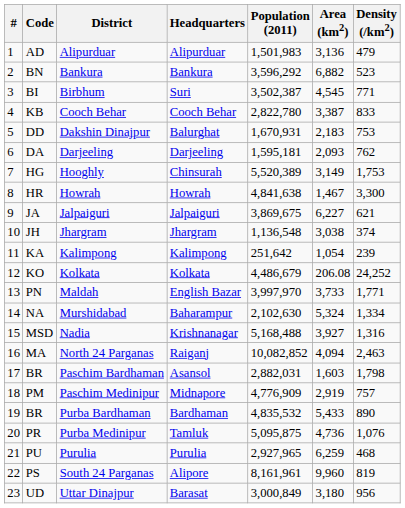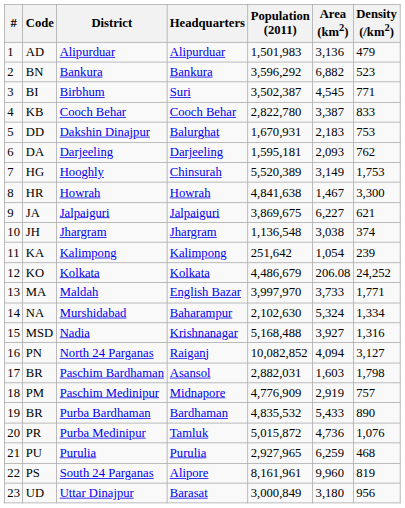 <table class="wikitable sortable">
 <tr>
 <th>#</th>
 <th>Code</th>
 <th>District</th>
 <th>Headquarters</th>
 <th>Population <br>(2011)</th>
 <th>Area <br>(km<sup>2</sup>)</th>
 <th>Density <br>(/km<sup>2</sup>)</th>
 </tr>
 <tr>
 <td>1</td>
 <td>AD</td>
 <td><a href='#'>Alipurduar</a></td>
 <td><a href='#'>Alipurduar</a></td>
 <td> 1,501,983</td>
 <td> 3,136</td>
 <td> 479</td>
 </tr>
 <tr>
 <td>2</td>
 <td>BN</td>
 <td><a href='#'>Bankura</a></td>
 <td><a href='#'>Bankura</a></td>
 <td> 3,596,292</td>
 <td> 6,882</td>
 <td> 523</td>
 </tr>
 <tr>
 <td>3</td>
 <td>BI</td>
 <td><a href='#'>Birbhum</a></td>
 <td><a href='#'>Suri</a></td>
 <td> 3,502,387</td>
 <td> 4,545</td>
 <td> 771</td>
 </tr>
 <tr>
 <td>4</td>
 <td>KB</td>
 <td><a href='#'>Cooch Behar</a></td>
 <td><a href='#'>Cooch Behar</a></td>
 <td> 2,822,780</td>
 <td> 3,387</td>
 <td> 833</td>
 </tr>
 <tr>
 <td>5</td>
 <td>DD</td>
 <td><a href='#'>Dakshin Dinajpur</a></td>
 <td><a href='#'>Balurghat</a></td>
 <td> 1,670,931</td>
 <td> 2,183</td>
 <td> 753</td>
 </tr>
 <tr>
 <td>6</td>
 <td>DA</td>
 <td><a href='#'>Darjeeling</a></td>
 <td><a href='#'>Darjeeling</a></td>
 <td> 1,595,181</td>
 <td> 2,093</td>
 <td> 762</td>
 </tr>
 <tr>
 <td>7</td>
 <td>HG</td>
 <td><a href='#'>Hooghly</a></td>
 <td><a href='#'>Chinsurah</a></td>
 <td> 5,520,389</td>
 <td> 3,149</td>
 <td> 1,753</td>
 </tr>
 <tr>
 <td>8</td>
 <td>HR</td>
 <td><a href='#'>Howrah</a></td>
 <td><a href='#'>Howrah</a></td>
 <td> 4,841,638</td>
 <td> 1,467</td>
 <td> 3,300</td>
 </tr>
 <tr>
 <td>9</td>
 <td>JA</td>
 <td><a href='#'>Jalpaiguri</a></td>
 <td><a href='#'>Jalpaiguri</a></td>
 <td> 3,869,675</td>
 <td> 6,227</td>
 <td> 621</td>
 </tr>
 <tr>
 <td>10</td>
 <td>JH</td>
 <td><a href='#'>Jhargram</a></td>
 <td><a href='#'>Jhargram</a></td>
 <td> 1,136,548</td>
 <td> 3,038</td>
 <td> 374</td>
 </tr>
 <tr>
 <td>11</td>
 <td>KA</td>
 <td><a href='#'>Kalimpong</a></td>
 <td><a href='#'>Kalimpong</a></td>
 <td> 251,642</td>
 <td> 1,054</td>
 <td> 239</td>
 </tr>
 <tr>
 <td>12</td>
 <td>KO</td>
 <td><a href='#'>Kolkata</a></td>
 <td><a href='#'>Kolkata</a></td>
 <td> 4,486,679</td>
 <td> 206.08</td>
 <td> 24,252</td>
 </tr>
 <tr>
 <td>13</td>
-<td>PN</td>
+<td>MA</td>
 <td><a href='#'>Maldah</a></td>
 <td><a href='#'>English Bazar</a></td>
 <td> 3,997,970</td>
 <td> 3,733</td>
 <td> 1,771</td>
 </tr>
 <tr>
 <td>14</td>
 <td>NA</td>
 <td><a href='#'>Murshidabad</a></td>
 <td><a href='#'>Baharampur</a></td>
 <td> 2,102,630</td>
 <td> 5,324</td>
 <td> 1,334</td>
 </tr>
 <tr>
 <td>15</td>
 <td>MSD</td>
 <td><a href='#'>Nadia</a></td>
 <td><a href='#'>Krishnanagar</a></td>
 <td> 5,168,488</td>
 <td> 3,927</td>
 <td> 1,316</td>
 </tr>
 <tr>
 <td>16</td>
-<td>MA</td>
+<td>PN</td>
 <td><a href='#'>North 24 Parganas</a></td>
 <td><a href='#'>Raiganj</a></td>
 <td> 10,082,852</td>
 <td> 4,094</td>
-<td> 2,463</td>
+<td> 3,127</td>
 </tr>
 <tr>
 <td>17</td>
 <td>BR</td>
 <td><a href='#'>Paschim Bardhaman</a></td>
 <td><a href='#'>Asansol</a></td>
 <td> 2,882,031</td>
 <td> 1,603</td>
 <td> 1,798</td>
 </tr>
 <tr>
 <td>18</td>
 <td>PM</td>
 <td><a href='#'>Paschim Medinipur</a></td>
 <td><a href='#'>Midnapore</a></td>
 <td> 4,776,909</td>
 <td> 2,919</td>
 <td> 757</td>
 </tr>
 <tr>
 <td>19</td>
 <td>BR</td>
 <td><a href='#'>Purba Bardhaman</a></td>
 <td><a href='#'>Bardhaman</a></td>
 <td> 4,835,532</td>
 <td>	5,433</td>
 <td> 890</td>
 </tr>
 <tr>
 <td>20</td>
 <td>PR</td>
 <td><a href='#'>Purba Medinipur</a></td>
 <td><a href='#'>Tamluk</a></td>
-<td> 5,095,875</td>
+<td> 5,015,872</td>
 <td> 4,736</td>
 <td> 1,076</td>
 </tr>
 <tr>
 <td>21</td>
 <td>PU</td>
 <td><a href='#'>Purulia</a></td>
 <td><a href='#'>Purulia</a></td>
 <td> 2,927,965</td>
 <td> 6,259</td>
 <td> 468</td>
 </tr>
 <tr>
 <td>22</td>
 <td>PS</td>
 <td><a href='#'>South 24 Parganas</a></td>
 <td><a href='#'>Alipore</a></td>
 <td> 8,161,961</td>
 <td> 9,960</td>
 <td> 819</td>
 </tr>
 <tr>
 <td>23</td>
 <td>UD</td>
 <td><a href='#'>Uttar Dinajpur</a></td>
 <td><a href='#'>Barasat</a></td>
 <td> 3,000,849</td>
 <td> 3,180</td>
 <td> 956</td>
 </tr>
 </table>
